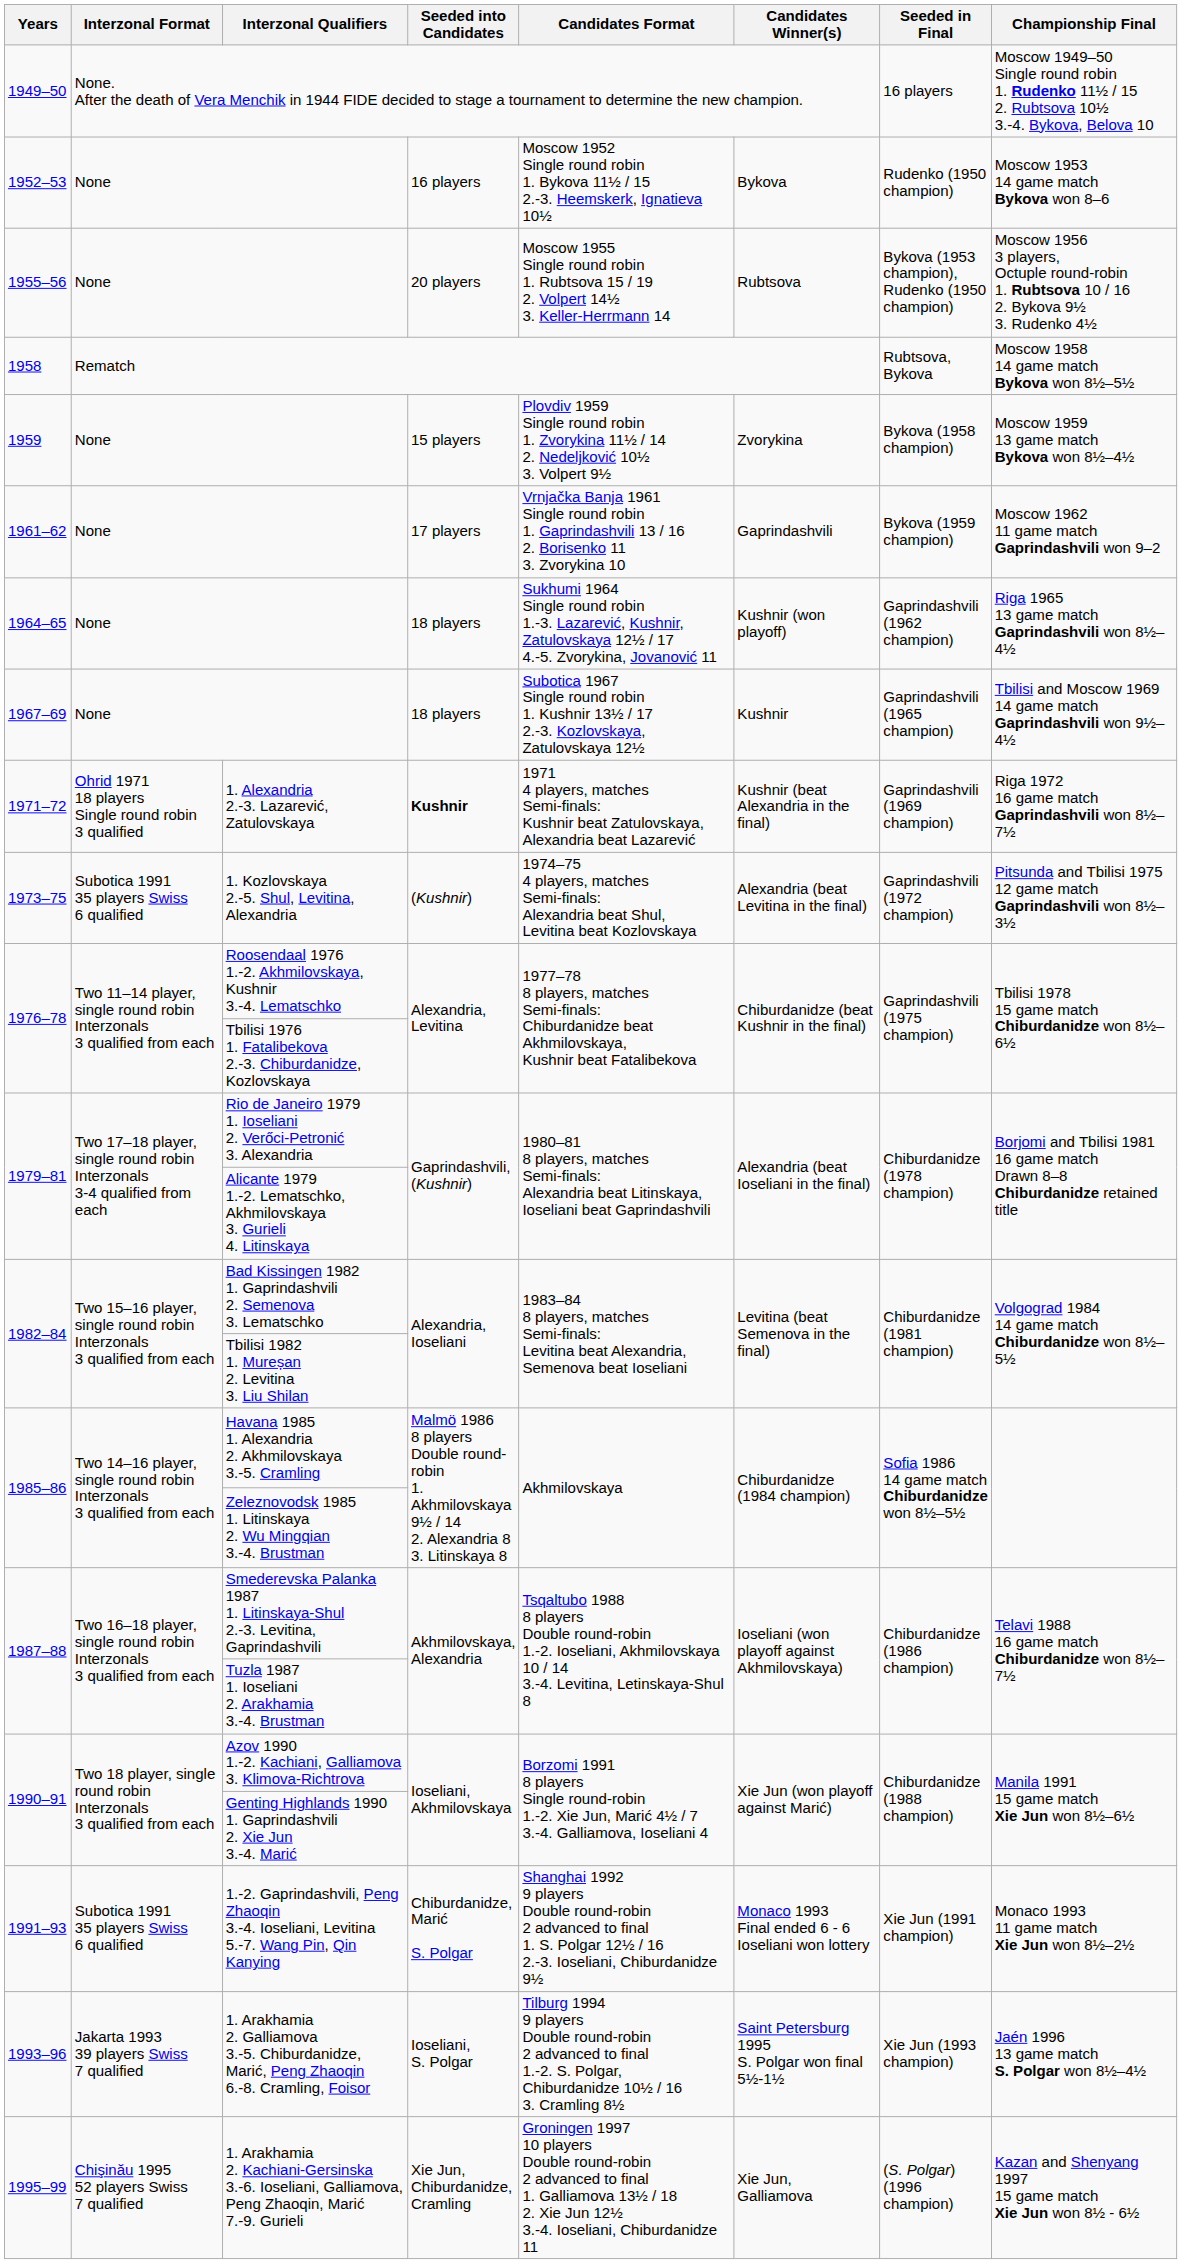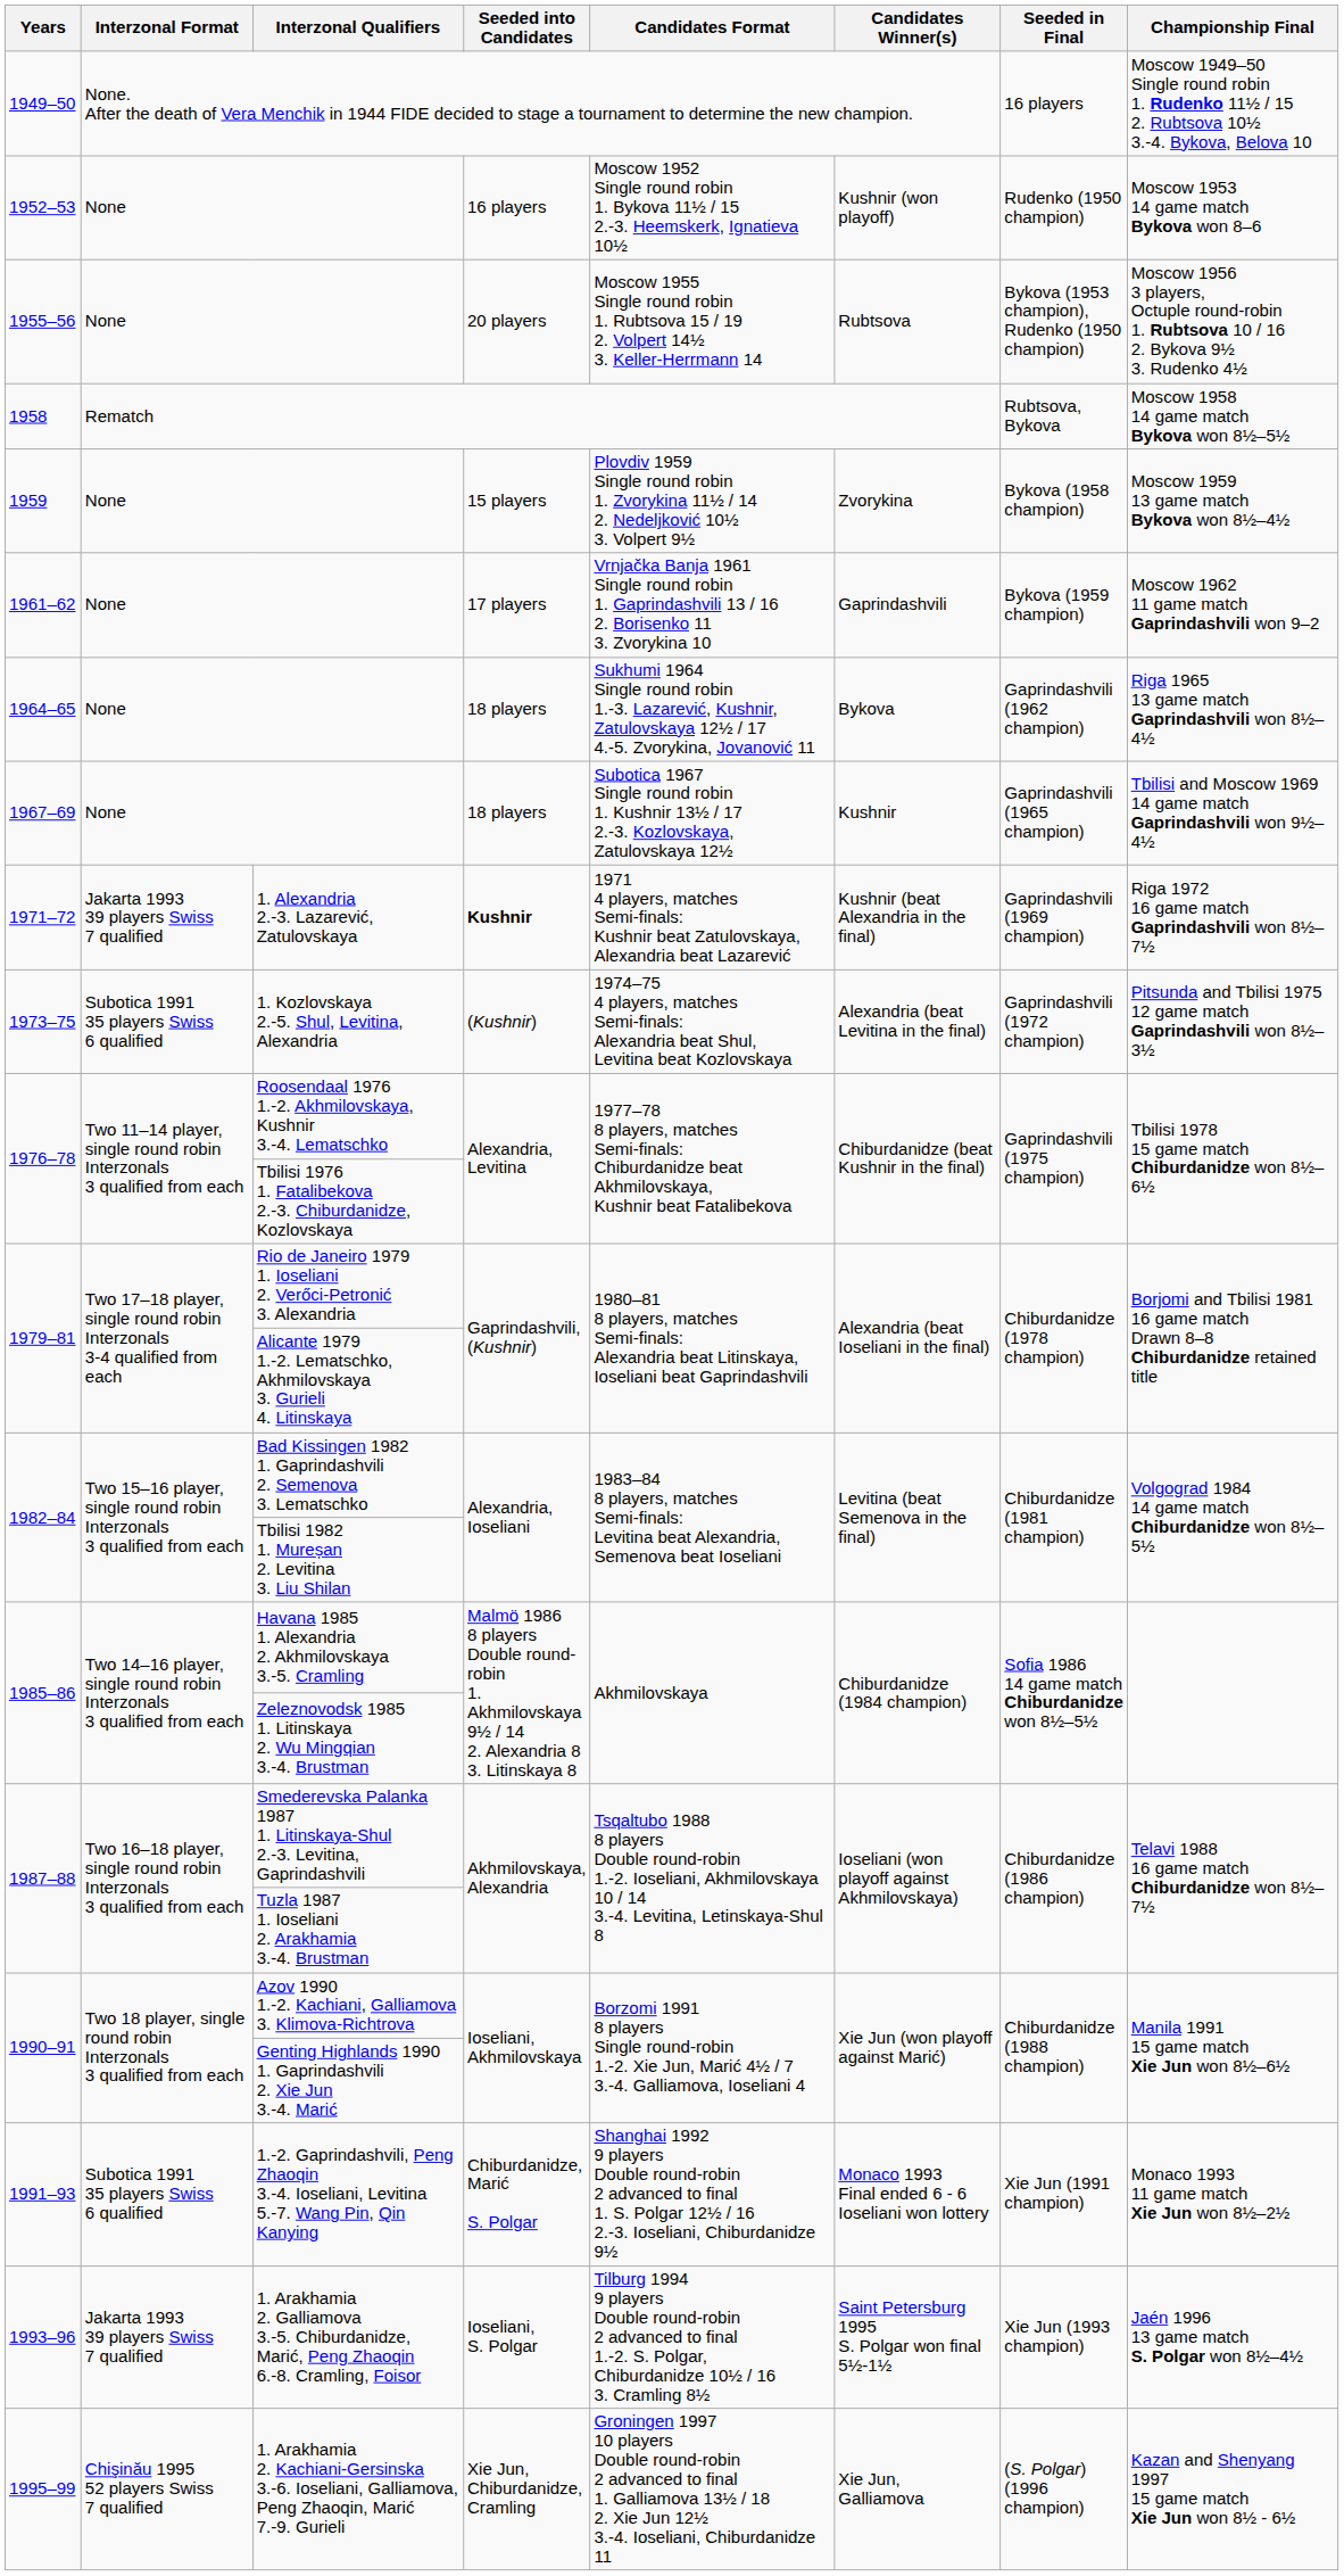 <table class="wikitable">
 <tr>
 <th width=6%>Years</th>
 <th width=14%>Interzonal Format</th>
 <th width=17%>Interzonal Qualifiers</th>
 <th width=8%>Seeded into Candidates</th>
 <th width=20%>Candidates Format</th>
 <th width=13%>Candidates Winner(s)</th>
 <th width=5%>Seeded in Final</th>
 <th width=18%>Championship Final</th>
 </tr>
 <tr>
 <td><a href='#'>1949–50</a></td>
 <td colspan="5">None.<br>After the death of <a href='#'>Vera Menchik</a> in 1944 FIDE decided to stage a tournament to determine the new champion.</td>
 <td>16 players</td>
 <td>Moscow 1949–50<br>Single round robin<br>1. <strong><a href='#'>Rudenko</a></strong> 11½ / 15<br>2. <a href='#'>Rubtsova</a> 10½<br>3.-4. <a href='#'>Bykova</a>, <a href='#'>Belova</a> 10</td>
 </tr>
 <tr>
 <td><a href='#'>1952–53</a></td>
 <td colspan="2">None</td>
 <td>16 players</td>
 <td>Moscow 1952<br>Single round robin<br>1. Bykova 11½ / 15<br>2.-3. <a href='#'>Heemskerk</a>, <a href='#'>Ignatieva</a> 10½</td>
-<td>Bykova</td>
+<td>Kushnir (won playoff)</td>
 <td>Rudenko (1950 champion)</td>
 <td>Moscow 1953<br>14 game match<br><strong>Bykova</strong> won 8–6</td>
 </tr>
 <tr>
 <td><a href='#'>1955–56</a></td>
 <td colspan="2">None</td>
 <td>20 players</td>
 <td>Moscow 1955<br>Single round robin<br>1. Rubtsova 15 / 19<br>2. <a href='#'>Volpert</a> 14½<br>3. <a href='#'>Keller-Herrmann</a> 14</td>
 <td>Rubtsova</td>
 <td>Bykova (1953 champion),<br>Rudenko (1950 champion)</td>
 <td>Moscow 1956<br>3 players,<br>Octuple round-robin<br>1. <strong>Rubtsova</strong> 10 / 16<br>2. Bykova 9½<br>3. Rudenko 4½</td>
 </tr>
 <tr>
 <td><a href='#'>1958</a></td>
 <td colspan="5">Rematch</td>
 <td>Rubtsova,<br>Bykova</td>
 <td>Moscow 1958<br>14 game match<br><strong>Bykova</strong> won 8½–5½</td>
 </tr>
 <tr>
 <td><a href='#'>1959</a></td>
 <td colspan="2">None</td>
 <td>15 players</td>
 <td><a href='#'>Plovdiv</a> 1959<br>Single round robin<br>1. <a href='#'>Zvorykina</a> 11½ / 14<br>2. <a href='#'>Nedeljković</a> 10½<br>3. Volpert 9½</td>
 <td>Zvorykina</td>
 <td>Bykova (1958 champion)</td>
 <td>Moscow 1959<br>13 game match<br><strong>Bykova</strong> won 8½–4½</td>
 </tr>
 <tr>
 <td><a href='#'>1961–62</a></td>
 <td colspan="2">None</td>
 <td>17 players</td>
 <td><a href='#'>Vrnjačka Banja</a> 1961<br>Single round robin<br>1. <a href='#'>Gaprindashvili</a> 13 / 16<br>2. <a href='#'>Borisenko</a> 11<br>3. Zvorykina 10</td>
 <td>Gaprindashvili</td>
 <td>Bykova (1959 champion)</td>
 <td>Moscow 1962<br>11 game match<br><strong>Gaprindashvili</strong> won 9–2</td>
 </tr>
 <tr>
 <td><a href='#'>1964–65</a></td>
 <td colspan="2">None</td>
 <td>18 players</td>
 <td><a href='#'>Sukhumi</a> 1964<br>Single round robin<br>1.-3. <a href='#'>Lazarević</a>, <a href='#'>Kushnir</a>, <a href='#'>Zatulovskaya</a> 12½ / 17<br>4.-5. Zvorykina, <a href='#'>Jovanović</a> 11</td>
-<td>Kushnir (won playoff)</td>
+<td>Bykova</td>
 <td>Gaprindashvili (1962 champion)</td>
 <td><a href='#'>Riga</a> 1965<br>13 game match<br><strong>Gaprindashvili</strong> won 8½–4½</td>
 </tr>
 <tr>
 <td><a href='#'>1967–69</a></td>
 <td colspan="2">None</td>
 <td>18 players</td>
 <td><a href='#'>Subotica</a> 1967<br>Single round robin<br>1. Kushnir 13½ / 17<br>2.-3. <a href='#'>Kozlovskaya</a>, Zatulovskaya 12½</td>
 <td>Kushnir</td>
 <td>Gaprindashvili (1965 champion)</td>
 <td><a href='#'>Tbilisi</a> and Moscow 1969<br>14 game match<br><strong>Gaprindashvili</strong> won 9½–4½</td>
 </tr>
 <tr>
 <td><a href='#'>1971–72</a></td>
-<td><a href='#'>Ohrid</a> 1971<br>18 players<br>Single round robin<br>3 qualified</td>
+<td>Jakarta 1993<br>39 players <a href='#'>Swiss</a><br>7 qualified</td>
 <td>1. <a href='#'>Alexandria</a><br>2.-3. Lazarević, Zatulovskaya</td>
 <td><strong>Kushnir</strong></td>
 <td>1971<br>4 players, matches<br>Semi-finals:<br>Kushnir beat Zatulovskaya,<br>Alexandria beat Lazarević</td>
 <td>Kushnir (beat Alexandria in the final)</td>
 <td>Gaprindashvili (1969 champion)</td>
 <td>Riga 1972<br>16 game match<br><strong>Gaprindashvili</strong> won 8½–7½</td>
 </tr>
 <tr>
 <td><a href='#'>1973–75</a></td>
 <td>Subotica 1991<br>35 players <a href='#'>Swiss</a><br>6 qualified</td>
 <td>1. Kozlovskaya<br>2.-5. <a href='#'>Shul</a>, <a href='#'>Levitina</a>, Alexandria</td>
 <td>(<em>Kushnir</em>)</td>
 <td>1974–75<br>4 players, matches<br>Semi-finals:<br>Alexandria beat Shul,<br>Levitina beat Kozlovskaya</td>
 <td>Alexandria (beat Levitina in the final)</td>
 <td>Gaprindashvili (1972 champion)</td>
 <td><a href='#'>Pitsunda</a> and Tbilisi 1975<br>12 game match<br><strong>Gaprindashvili</strong> won 8½–3½</td>
 </tr>
 <tr>
 <td rowspan="2"><a href='#'>1976–78</a></td>
 <td rowspan="2">Two 11–14 player, single round robin Interzonals<br>3 qualified from each</td>
 <td><a href='#'>Roosendaal</a> 1976<br>1.-2. <a href='#'>Akhmilovskaya</a>, Kushnir<br>3.-4. <a href='#'>Lematschko</a></td>
 <td rowspan="2">Alexandria,<br>Levitina</td>
 <td rowspan="2">1977–78<br>8 players, matches<br>Semi-finals:<br>Chiburdanidze beat Akhmilovskaya,<br>Kushnir beat Fatalibekova</td>
 <td rowspan="2">Chiburdanidze (beat Kushnir in the final)</td>
 <td rowspan="2">Gaprindashvili (1975 champion)</td>
 <td rowspan="2">Tbilisi 1978<br>15 game match<br><strong>Chiburdanidze</strong> won 8½–6½</td>
 </tr>
 <tr>
 <td>Tbilisi 1976<br>1. <a href='#'>Fatalibekova</a><br>2.-3. <a href='#'>Chiburdanidze</a>, Kozlovskaya</td>
 </tr>
 <tr>
 <td rowspan="2"><a href='#'>1979–81</a></td>
 <td rowspan="2">Two 17–18 player, single round robin Interzonals<br>3-4 qualified from each</td>
 <td><a href='#'>Rio de Janeiro</a> 1979<br>1. <a href='#'>Ioseliani</a><br>2. <a href='#'>Verőci-Petronić</a><br>3. Alexandria</td>
 <td rowspan="2">Gaprindashvili,<br>(<em>Kushnir</em>)</td>
 <td rowspan="2">1980–81<br>8 players, matches<br>Semi-finals:<br>Alexandria beat Litinskaya,<br>Ioseliani beat Gaprindashvili</td>
 <td rowspan="2">Alexandria (beat Ioseliani in the final)</td>
 <td rowspan="2">Chiburdanidze (1978 champion)</td>
 <td rowspan="2"><a href='#'>Borjomi</a> and Tbilisi 1981<br>16 game match<br>Drawn 8–8<br><strong>Chiburdanidze</strong> retained title</td>
 </tr>
 <tr>
 <td><a href='#'>Alicante</a> 1979<br>1.-2. Lematschko, Akhmilovskaya<br>3. <a href='#'>Gurieli</a><br>4. <a href='#'>Litinskaya</a></td>
 </tr>
 <tr>
 <td rowspan="2"><a href='#'>1982–84</a></td>
 <td rowspan="2">Two 15–16 player, single round robin Interzonals<br>3 qualified from each</td>
 <td><a href='#'>Bad Kissingen</a> 1982<br>1. Gaprindashvili<br>2. <a href='#'>Semenova</a><br>3. Lematschko</td>
 <td rowspan="2">Alexandria,<br>Ioseliani</td>
 <td rowspan="2">1983–84<br>8 players, matches<br>Semi-finals:<br>Levitina beat Alexandria,<br>Semenova beat Ioseliani</td>
 <td rowspan="2">Levitina (beat Semenova in the final)</td>
 <td rowspan="2">Chiburdanidze (1981 champion)</td>
 <td rowspan="2"><a href='#'>Volgograd</a> 1984<br>14 game match<br><strong>Chiburdanidze</strong> won 8½–5½</td>
 </tr>
 <tr>
 <td>Tbilisi 1982<br>1. <a href='#'>Mureșan</a><br>2. Levitina<br>3. <a href='#'>Liu Shilan</a></td>
 </tr>
 <tr>
 <td rowspan="2"><a href='#'>1985–86</a></td>
 <td rowspan="2">Two 14–16 player, single round robin Interzonals<br>3 qualified from each</td>
 <td><a href='#'>Havana</a> 1985<br>1. Alexandria<br>2. Akhmilovskaya<br>3.-5. <a href='#'>Cramling</a></td>
 <td rowspan="2"><a href='#'>Malmö</a> 1986<br>8 players<br>Double round-robin<br>1. Akhmilovskaya 9½ / 14<br>2. Alexandria 8<br>3. Litinskaya 8</td>
 <td rowspan="2">Akhmilovskaya</td>
 <td rowspan="2">Chiburdanidze (1984 champion)</td>
 <td rowspan="2"><a href='#'>Sofia</a> 1986<br>14 game match<br><strong>Chiburdanidze</strong> won 8½–5½</td>
 </tr>
 <tr>
 <td><a href='#'>Zeleznovodsk</a> 1985<br>1. Litinskaya<br>2. <a href='#'>Wu Mingqian</a><br>3.-4. <a href='#'>Brustman</a></td>
 </tr>
 <tr>
 <td rowspan="2"><a href='#'>1987–88</a></td>
 <td rowspan="2">Two 16–18 player, single round robin Interzonals<br>3 qualified from each</td>
 <td><a href='#'>Smederevska Palanka</a> 1987<br>1. <a href='#'>Litinskaya-Shul</a><br>2.-3. Levitina, Gaprindashvili</td>
 <td rowspan="2">Akhmilovskaya,<br>Alexandria</td>
 <td rowspan="2"><a href='#'>Tsqaltubo</a> 1988<br>8 players<br>Double round-robin<br>1.-2. Ioseliani, Akhmilovskaya 10 / 14<br>3.-4. Levitina, Letinskaya-Shul 8</td>
 <td rowspan="2">Ioseliani (won playoff against Akhmilovskaya)</td>
 <td rowspan="2">Chiburdanidze (1986 champion)</td>
 <td rowspan="2"><a href='#'>Telavi</a> 1988<br>16 game match<br><strong>Chiburdanidze</strong> won 8½–7½</td>
 </tr>
 <tr>
 <td><a href='#'>Tuzla</a> 1987<br>1. Ioseliani<br>2. <a href='#'>Arakhamia</a><br>3.-4. <a href='#'>Brustman</a></td>
 </tr>
 <tr>
 <td rowspan="2"><a href='#'>1990–91</a></td>
 <td rowspan="2">Two 18 player, single round robin Interzonals<br>3 qualified from each</td>
 <td><a href='#'>Azov</a> 1990<br>1.-2. <a href='#'>Kachiani</a>, <a href='#'>Galliamova</a><br>3. <a href='#'>Klimova-Richtrova</a></td>
 <td rowspan="2">Ioseliani,<br>Akhmilovskaya</td>
 <td rowspan="2"><a href='#'>Borzomi</a> 1991<br>8 players<br>Single round-robin<br>1.-2. Xie Jun, Marić 4½ / 7<br>3.-4. Galliamova, Ioseliani 4</td>
 <td rowspan="2">Xie Jun (won playoff against Marić)</td>
 <td rowspan="2">Chiburdanidze (1988 champion)</td>
 <td rowspan="2"><a href='#'>Manila</a> 1991<br>15 game match<br><strong>Xie Jun</strong> won 8½–6½</td>
 </tr>
 <tr>
 <td><a href='#'>Genting Highlands</a> 1990<br>1. Gaprindashvili<br>2. <a href='#'>Xie Jun</a><br>3.-4. <a href='#'>Marić</a></td>
 </tr>
 <tr>
 <td><a href='#'>1991–93</a></td>
 <td>Subotica 1991<br>35 players <a href='#'>Swiss</a><br>6 qualified</td>
 <td>1.-2. Gaprindashvili, <a href='#'>Peng Zhaoqin</a><br>3.-4. Ioseliani, Levitina<br>5.-7. <a href='#'>Wang Pin</a>, <a href='#'>Qin Kanying</a></td>
 <td>Chiburdanidze,<br>Marić<br><br><a href='#'>S. Polgar</a></td>
 <td><a href='#'>Shanghai</a> 1992<br>9 players<br>Double round-robin<br>2 advanced to final<br>1. S. Polgar 12½ / 16<br>2.-3. Ioseliani, Chiburdanidze 9½</td>
 <td><a href='#'>Monaco</a> 1993<br>Final ended 6 - 6<br>Ioseliani won lottery</td>
 <td>Xie Jun (1991 champion)</td>
 <td>Monaco 1993<br>11 game match<br><strong>Xie Jun</strong> won 8½–2½</td>
 </tr>
 <tr>
 <td><a href='#'>1993–96</a></td>
 <td>Jakarta 1993<br>39 players <a href='#'>Swiss</a><br>7 qualified</td>
 <td>1. Arakhamia<br>2. Galliamova<br>3.-5. Chiburdanidze, Marić, <a href='#'>Peng Zhaoqin</a><br>6.-8. Cramling, <a href='#'>Foisor</a></td>
 <td>Ioseliani,<br>S. Polgar</td>
 <td><a href='#'>Tilburg</a> 1994<br>9 players<br>Double round-robin<br>2 advanced to final<br>1.-2. S. Polgar,<br>Chiburdanidze 10½ / 16<br>3. Cramling 8½</td>
 <td><a href='#'>Saint Petersburg</a> 1995<br>S. Polgar won final<br>5½-1½</td>
 <td>Xie Jun (1993 champion)</td>
 <td><a href='#'>Jaén</a> 1996<br>13 game match<br><strong>S. Polgar</strong> won 8½–4½</td>
 </tr>
 <tr>
 <td><a href='#'>1995–99</a></td>
 <td><a href='#'>Chişinău</a> 1995<br>52 players Swiss<br>7 qualified</td>
 <td>1. Arakhamia<br>2. <a href='#'>Kachiani-Gersinska</a><br>3.-6. Ioseliani, Galliamova, Peng Zhaoqin, Marić<br>7.-9. Gurieli</td>
 <td>Xie Jun,<br>Chiburdanidze,<br>Cramling</td>
 <td><a href='#'>Groningen</a> 1997<br>10 players<br>Double round-robin<br>2 advanced to final<br>1. Galliamova 13½ / 18<br>2. Xie Jun 12½<br>3.-4. Ioseliani, Chiburdanidze 11</td>
 <td>Xie Jun,<br>Galliamova</td>
 <td>(<em>S. Polgar</em>) (1996 champion)</td>
 <td><a href='#'>Kazan</a> and <a href='#'>Shenyang</a> 1997<br>15 game match<br><strong>Xie Jun</strong> won 8½ - 6½</td>
 </tr>
 </table>
